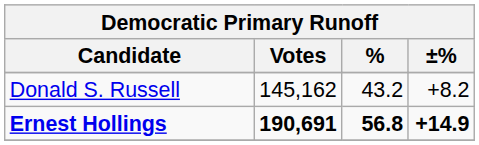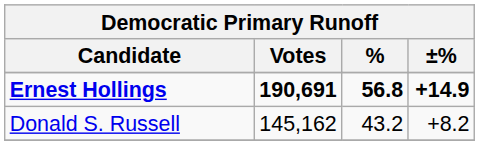 <table class="wikitable" align="left" style="background: #f9f9f9; font-size: 95%;">
 <tr style="background-color:#E9E9E9">
 <th colspan="4">Democratic Primary Runoff</th>
 </tr>
 <tr style="background-color:#E9E9E9">
 <th colspan="1" style="width: 170px">Candidate</th>
 <th style="width: 50px">Votes</th>
 <th style="width: 40px">%</th>
 <th style="width: 40px">±%</th>
 </tr>
 <tr>
 </tr>
 <tr>
+<td><strong><a href='#'>Ernest Hollings</a></strong></td>
+<td align="right"><strong>190,691</strong></td>
+<td align="right"><strong>56.8</strong></td>
+<td align="right"><strong>+14.9</strong></td>
+</tr>
+<tr>
 <td><a href='#'>Donald S. Russell</a></td>
 <td align="right">145,162</td>
 <td align="right">43.2</td>
 <td align="right">+8.2</td>
 </tr>
 <tr>
-<td><strong><a href='#'>Ernest Hollings</a></strong></td>
-<td align="right"><strong>190,691</strong></td>
-<td align="right"><strong>56.8</strong></td>
-<td align="right"><strong>+14.9</strong></td>
-</tr>
-<tr>
 </tr>
 </table>
